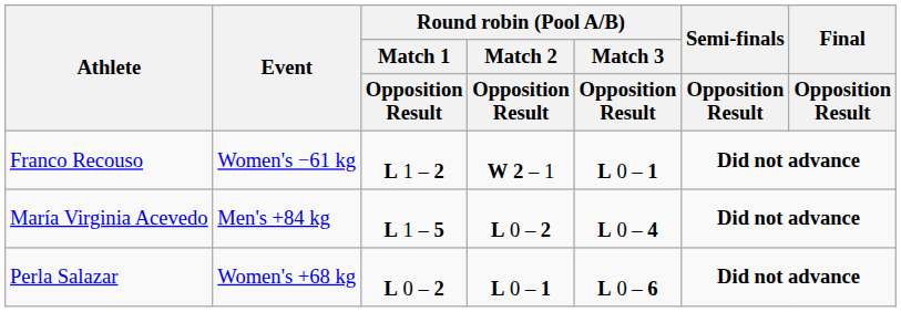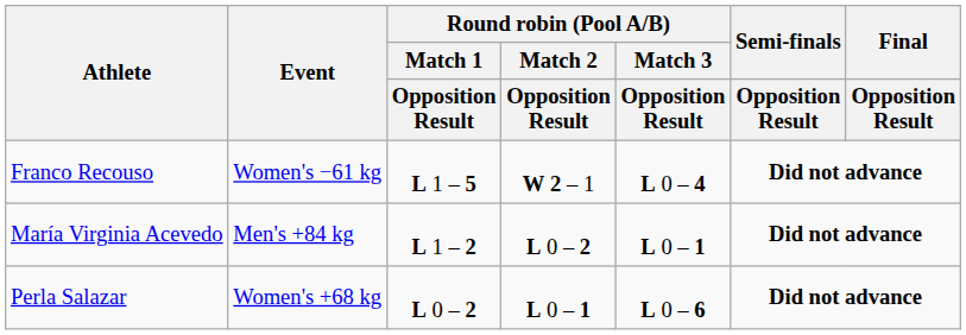 <table class="wikitable" border="1" style="font-size:90%">
 <tr>
 <th rowspan=3>Athlete</th>
 <th rowspan=3>Event</th>
 <th colspan=3>Round robin (Pool A/B)</th>
 <th rowspan=2>Semi-finals</th>
 <th rowspan=2>Final</th>
 </tr>
 <tr>
 <th>Match 1</th>
 <th>Match 2</th>
 <th>Match 3</th>
 </tr>
 <tr>
 <th>Opposition<br>Result</th>
 <th>Opposition<br>Result</th>
 <th>Opposition<br>Result</th>
 <th>Opposition<br>Result</th>
 <th>Opposition<br>Result</th>
 </tr>
 <tr>
 <td><a href='#'>Franco Recouso</a></td>
 <td><a href='#'>Women's −61 kg</a></td>
-<td align=center><br><strong>L</strong> 1 – <strong>2</strong></td>
+<td align=center><br><strong>L</strong>  1 – <strong>5</strong></td>
 <td align=center><br><strong>W</strong> <strong>2</strong> – 1</td>
-<td align=center><br><strong>L</strong> 0 – <strong>1</strong></td>
+<td align=center><br><strong>L</strong> 0 – <strong>4</strong></td>
 <td align="center" colspan="7"><strong>Did not advance</strong></td>
 </tr>
 <tr>
 <td><a href='#'>María Virginia Acevedo</a></td>
 <td><a href='#'>Men's +84 kg</a></td>
-<td align=center><br><strong>L</strong>  1 – <strong>5</strong></td>
+<td align=center><br><strong>L</strong> 1 – <strong>2</strong></td>
 <td align=center><br><strong>L</strong> 0 – <strong>2</strong></td>
-<td align=center><br><strong>L</strong> 0 – <strong>4</strong></td>
+<td align=center><br><strong>L</strong> 0 – <strong>1</strong></td>
 <td align="center" colspan="7"><strong>Did not advance</strong></td>
 </tr>
 <tr>
 <td><a href='#'>Perla Salazar</a></td>
 <td><a href='#'>Women's +68 kg</a></td>
 <td align=center><br><strong>L</strong> 0 – <strong>2</strong></td>
 <td align=center><br><strong>L</strong> 0 – <strong>1</strong></td>
 <td align=center><br><strong>L</strong> 0 – <strong>6</strong></td>
 <td align="center" colspan="7"><strong>Did not advance</strong></td>
 </tr>
 </table>
